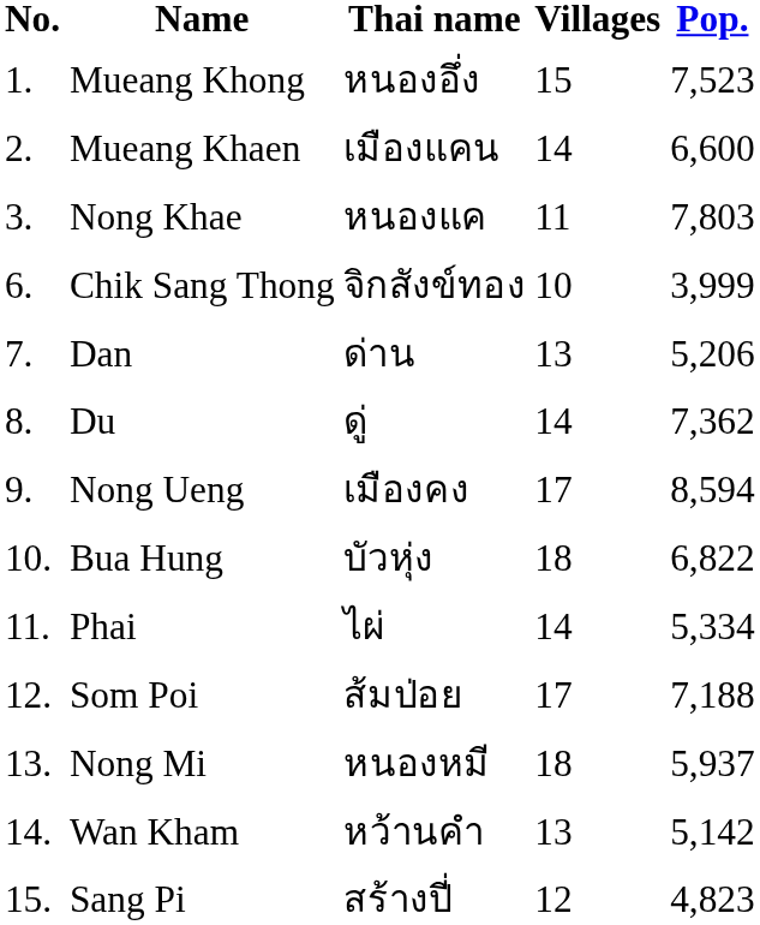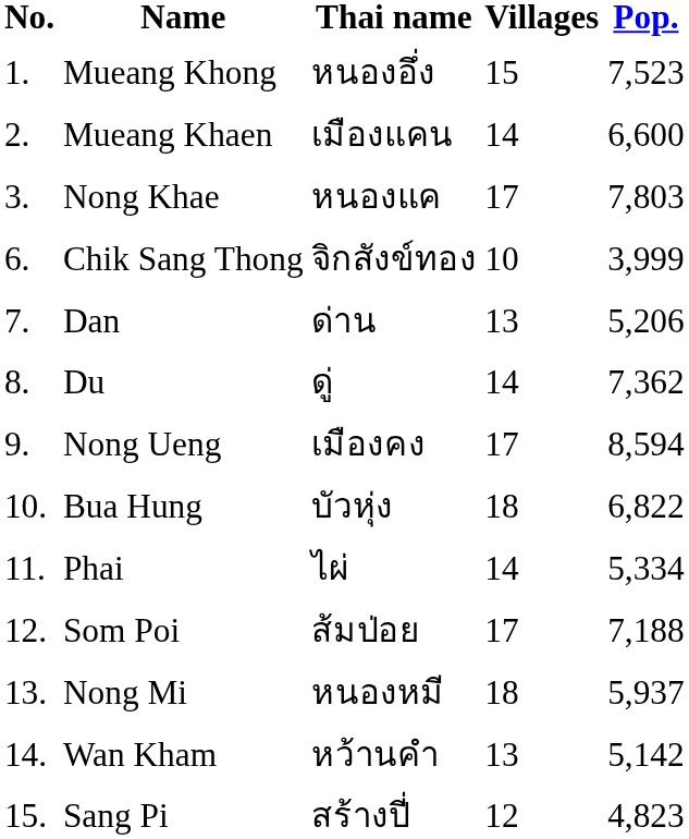 <table>
 <tr>
 <th>No.</th>
 <th>Name</th>
 <th>Thai name</th>
 <th>Villages</th>
 <th><a href='#'>Pop.</a></th>
 </tr>
 <tr>
 <td>1.</td>
 <td>Mueang Khong</td>
 <td>หนองอึ่ง</td>
 <td>15</td>
 <td>7,523</td>
 <td></td>
 </tr>
 <tr>
 <td>2.</td>
 <td>Mueang Khaen</td>
 <td>เมืองแคน</td>
 <td>14</td>
 <td>6,600</td>
 <td></td>
 </tr>
 <tr>
 <td>3.</td>
 <td>Nong Khae</td>
 <td>หนองแค</td>
-<td>11</td>
+<td>17</td>
 <td>7,803</td>
 <td></td>
 </tr>
 <tr>
 <td>6.</td>
 <td>Chik Sang Thong</td>
 <td>จิกสังข์ทอง</td>
 <td>10</td>
 <td>3,999</td>
 <td></td>
 </tr>
 <tr>
 <td>7.</td>
 <td>Dan</td>
 <td>ด่าน</td>
 <td>13</td>
 <td>5,206</td>
 <td></td>
 </tr>
 <tr>
 <td>8.</td>
 <td>Du</td>
 <td>ดู่</td>
 <td>14</td>
 <td>7,362</td>
 <td></td>
 </tr>
 <tr>
 <td>9.</td>
 <td>Nong Ueng</td>
 <td>เมืองคง</td>
 <td>17</td>
 <td>8,594</td>
 <td></td>
 </tr>
 <tr>
 <td>10.</td>
 <td>Bua Hung</td>
 <td>บัวหุ่ง</td>
 <td>18</td>
 <td>6,822</td>
 <td></td>
 </tr>
 <tr>
 <td>11.</td>
 <td>Phai</td>
 <td>ไผ่</td>
 <td>14</td>
 <td>5,334</td>
 <td></td>
 </tr>
 <tr>
 <td>12.</td>
 <td>Som Poi</td>
 <td>ส้มป่อย</td>
 <td>17</td>
 <td>7,188</td>
 <td></td>
 </tr>
 <tr>
 <td>13.</td>
 <td>Nong Mi</td>
 <td>หนองหมี</td>
 <td>18</td>
 <td>5,937</td>
 <td></td>
 </tr>
 <tr>
 <td>14.</td>
 <td>Wan Kham</td>
 <td>หว้านคำ</td>
 <td>13</td>
 <td>5,142</td>
 <td></td>
 </tr>
 <tr>
 <td>15.</td>
 <td>Sang Pi</td>
 <td>สร้างปี่</td>
 <td>12</td>
 <td>4,823</td>
 <td></td>
 </tr>
 </table>
